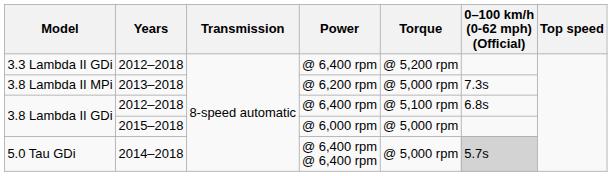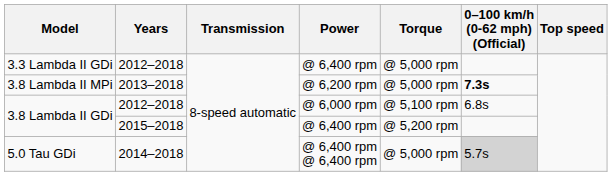 <table class="wikitable sortable collapsible">
 <tr>
 <th>Model</th>
 <th>Years</th>
 <th>Transmission</th>
 <th>Power</th>
 <th>Torque</th>
 <th>0–100 km/h<br>(0-62 mph)<br>(Official)</th>
 <th>Top speed</th>
 </tr>
 <tr>
 <td>3.3 Lambda II GDi</td>
 <td>2012–2018</td>
 <td rowspan=5>8-speed automatic</td>
 <td> @ 6,400 rpm</td>
-<td> @ 5,200 rpm</td>
+<td> @ 5,000 rpm</td>
 <td></td>
 <td rowspan=5></td>
 </tr>
 <tr>
 <td>3.8 Lambda II MPi</td>
 <td>2013–2018</td>
 <td> @ 6,200 rpm</td>
 <td> @ 5,000 rpm</td>
-<td>7.3s</td>
+<td><strong>7.3s</strong></td>
 </tr>
 <tr>
 <td rowspan=2>3.8 Lambda II GDi</td>
 <td>2012–2018</td>
-<td> @ 6,400 rpm</td>
+<td> @ 6,000 rpm</td>
 <td> @ 5,100 rpm</td>
 <td>6.8s</td>
 </tr>
 <tr>
 <td>2015–2018</td>
-<td> @ 6,000 rpm</td>
-<td> @ 5,000 rpm</td>
+<td> @ 6,400 rpm</td>
+<td> @ 5,200 rpm</td>
 <td></td>
 </tr>
 <tr>
 <td>5.0 Tau GDi</td>
 <td>2014–2018</td>
 <td> @ 6,400 rpm<br> @ 6,400 rpm</td>
 <td> @ 5,000 rpm</td>
 <td style="background: lightgrey;">5.7s</td>
 </tr>
 </table>
